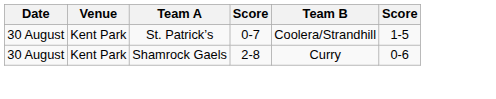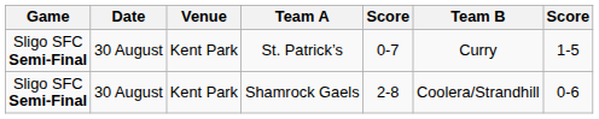 <table class="wikitable">
 <tr>
+<th>Game</th>
 <th>Date</th>
 <th>Venue</th>
 <th>Team A</th>
 <th>Score</th>
 <th>Team B</th>
 <th>Score</th>
 </tr>
 <tr align="center">
+<td>Sligo SFC<br><strong>Semi-Final</strong></td>
 <td>30 August</td>
 <td>Kent Park</td>
 <td>St. Patrick’s</td>
 <td>0-7</td>
-<td>Coolera/Strandhill</td>
+<td>Curry</td>
 <td>1-5</td>
 </tr>
 <tr align="center">
+<td>Sligo SFC<br><strong>Semi-Final</strong></td>
 <td>30 August</td>
 <td>Kent Park</td>
 <td>Shamrock Gaels</td>
 <td>2-8</td>
-<td>Curry</td>
+<td>Coolera/Strandhill</td>
 <td>0-6</td>
 </tr>
 </table>
